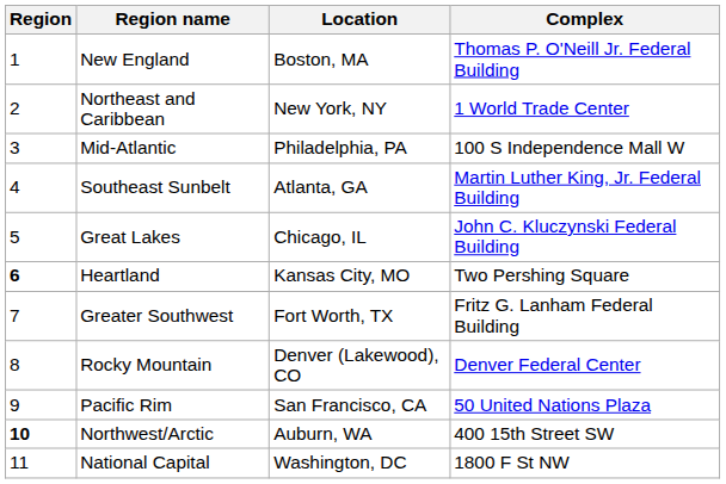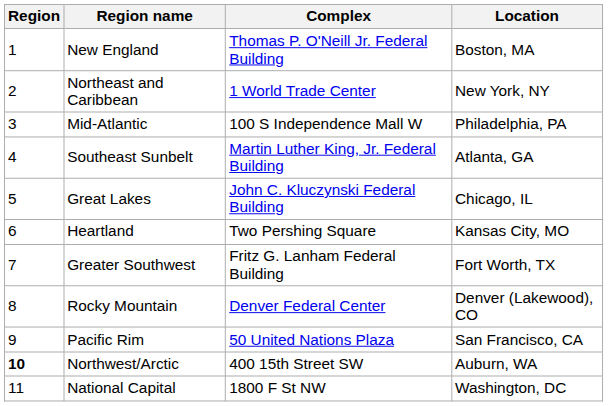 <table class="wikitable" style="background:white; margin-left: auto; margin-right: auto">
 <tr style="background:#efefef;">
 <th>Region</th>
 <th>Region name</th>
+<th>Complex</th>
 <th>Location</th>
-<th>Complex</th>
 </tr>
 <tr>
 <td>1</td>
 <td>New England</td>
+<td><a href='#'>Thomas P. O'Neill Jr. Federal Building</a></td>
 <td>Boston, MA</td>
-<td><a href='#'>Thomas P. O'Neill Jr. Federal Building</a></td>
 </tr>
 <tr>
 <td>2</td>
 <td>Northeast and Caribbean</td>
+<td><a href='#'>1 World Trade Center</a></td>
 <td>New York, NY</td>
-<td><a href='#'>1 World Trade Center</a></td>
 </tr>
 <tr>
 <td>3</td>
 <td>Mid-Atlantic</td>
+<td>100 S Independence Mall W</td>
 <td>Philadelphia, PA</td>
-<td>100 S Independence Mall W</td>
 </tr>
 <tr>
 <td>4</td>
 <td>Southeast Sunbelt</td>
+<td><a href='#'>Martin Luther King, Jr. Federal Building</a></td>
 <td>Atlanta, GA</td>
-<td><a href='#'>Martin Luther King, Jr. Federal Building</a></td>
 </tr>
 <tr>
 <td>5</td>
 <td>Great Lakes</td>
+<td><a href='#'>John C. Kluczynski Federal Building</a></td>
 <td>Chicago, IL</td>
-<td><a href='#'>John C. Kluczynski Federal Building</a></td>
 </tr>
 <tr>
-<td><strong>6</strong></td>
+<td>6</td>
 <td>Heartland</td>
+<td>Two Pershing Square</td>
 <td>Kansas City, MO</td>
-<td>Two Pershing Square</td>
 </tr>
 <tr>
 <td>7</td>
 <td>Greater Southwest</td>
+<td>Fritz G. Lanham Federal Building</td>
 <td>Fort Worth, TX</td>
-<td>Fritz G. Lanham Federal Building</td>
 </tr>
 <tr>
 <td>8</td>
 <td>Rocky Mountain</td>
+<td><a href='#'>Denver Federal Center</a></td>
 <td>Denver (Lakewood), CO</td>
-<td><a href='#'>Denver Federal Center</a></td>
 </tr>
 <tr>
 <td>9</td>
 <td>Pacific Rim</td>
+<td><a href='#'>50 United Nations Plaza</a></td>
 <td>San Francisco, CA</td>
-<td><a href='#'>50 United Nations Plaza</a></td>
 </tr>
 <tr>
 <td><strong>10</strong></td>
 <td>Northwest/Arctic</td>
+<td>400 15th Street SW</td>
 <td>Auburn, WA</td>
-<td>400 15th Street SW</td>
 </tr>
 <tr>
 <td>11</td>
 <td>National Capital</td>
+<td>1800 F St NW</td>
 <td>Washington, DC</td>
-<td>1800 F St NW</td>
 </tr>
 </table>
